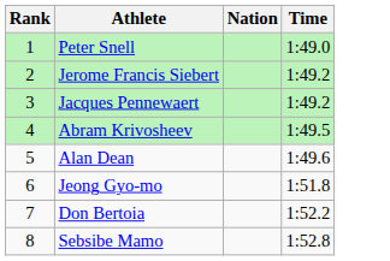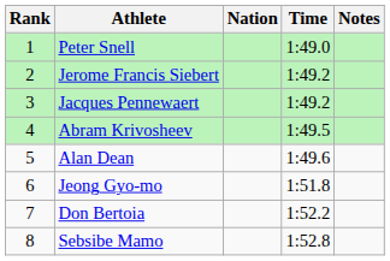 <table class="wikitable sortable" style="text-align:center">
 <tr>
 <th>Rank</th>
 <th>Athlete</th>
 <th>Nation</th>
 <th>Time</th>
+<th>Notes</th>
 </tr>
 <tr bgcolor=bbf3bb>
 <td>1</td>
 <td align=left><a href='#'>Peter Snell</a></td>
 <td align=left></td>
 <td>1:49.0</td>
+<td></td>
 </tr>
 <tr bgcolor=bbf3bb>
 <td>2</td>
 <td align=left><a href='#'>Jerome Francis Siebert</a></td>
 <td align=left></td>
 <td>1:49.2</td>
+<td></td>
 </tr>
 <tr bgcolor=bbf3bb>
 <td>3</td>
 <td align=left><a href='#'>Jacques Pennewaert</a></td>
 <td align=left></td>
 <td>1:49.2</td>
+<td></td>
 </tr>
 <tr bgcolor=bbf3bb>
 <td>4</td>
 <td align=left><a href='#'>Abram Krivosheev</a></td>
 <td align=left></td>
 <td>1:49.5</td>
+<td></td>
 </tr>
 <tr>
 <td>5</td>
 <td align=left><a href='#'>Alan Dean</a></td>
 <td align=left></td>
 <td>1:49.6</td>
+<td></td>
 </tr>
 <tr>
 <td>6</td>
 <td align=left><a href='#'>Jeong Gyo-mo</a></td>
 <td align=left></td>
 <td>1:51.8</td>
+<td></td>
 </tr>
 <tr>
 <td>7</td>
 <td align=left><a href='#'>Don Bertoia</a></td>
 <td align=left></td>
 <td>1:52.2</td>
+<td></td>
 </tr>
 <tr>
 <td>8</td>
 <td align=left><a href='#'>Sebsibe Mamo</a></td>
 <td align=left></td>
 <td>1:52.8</td>
+<td></td>
 </tr>
 </table>
